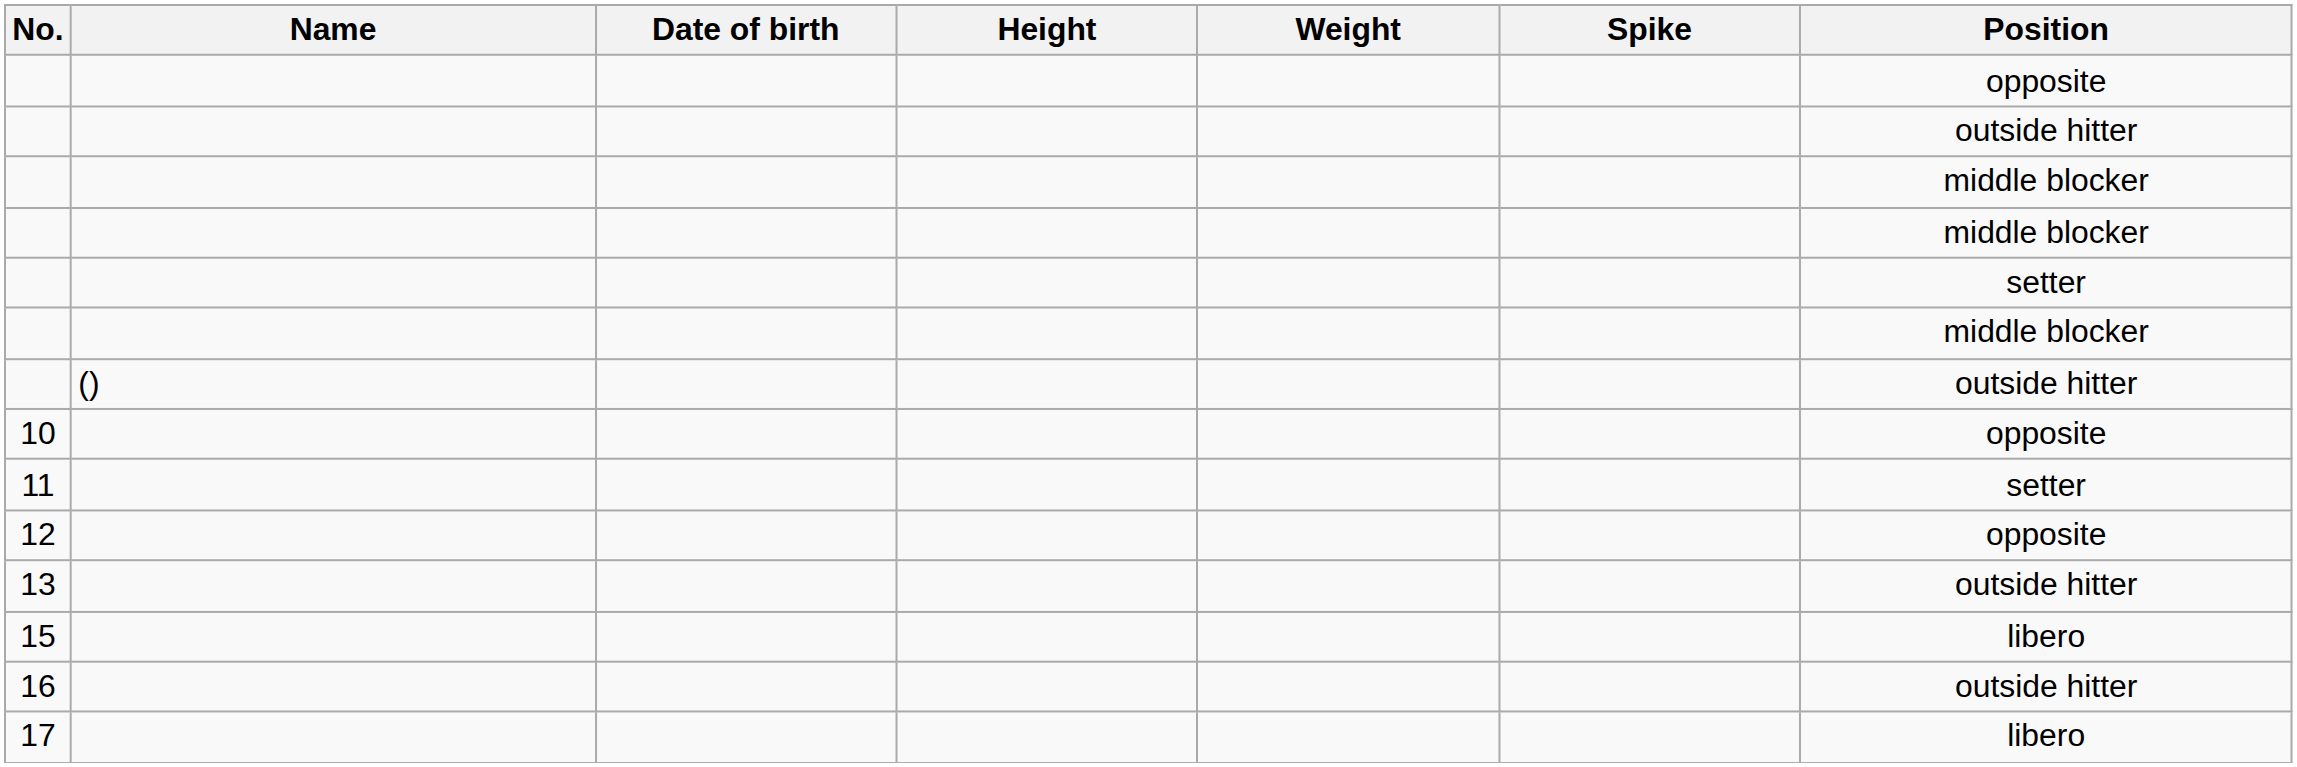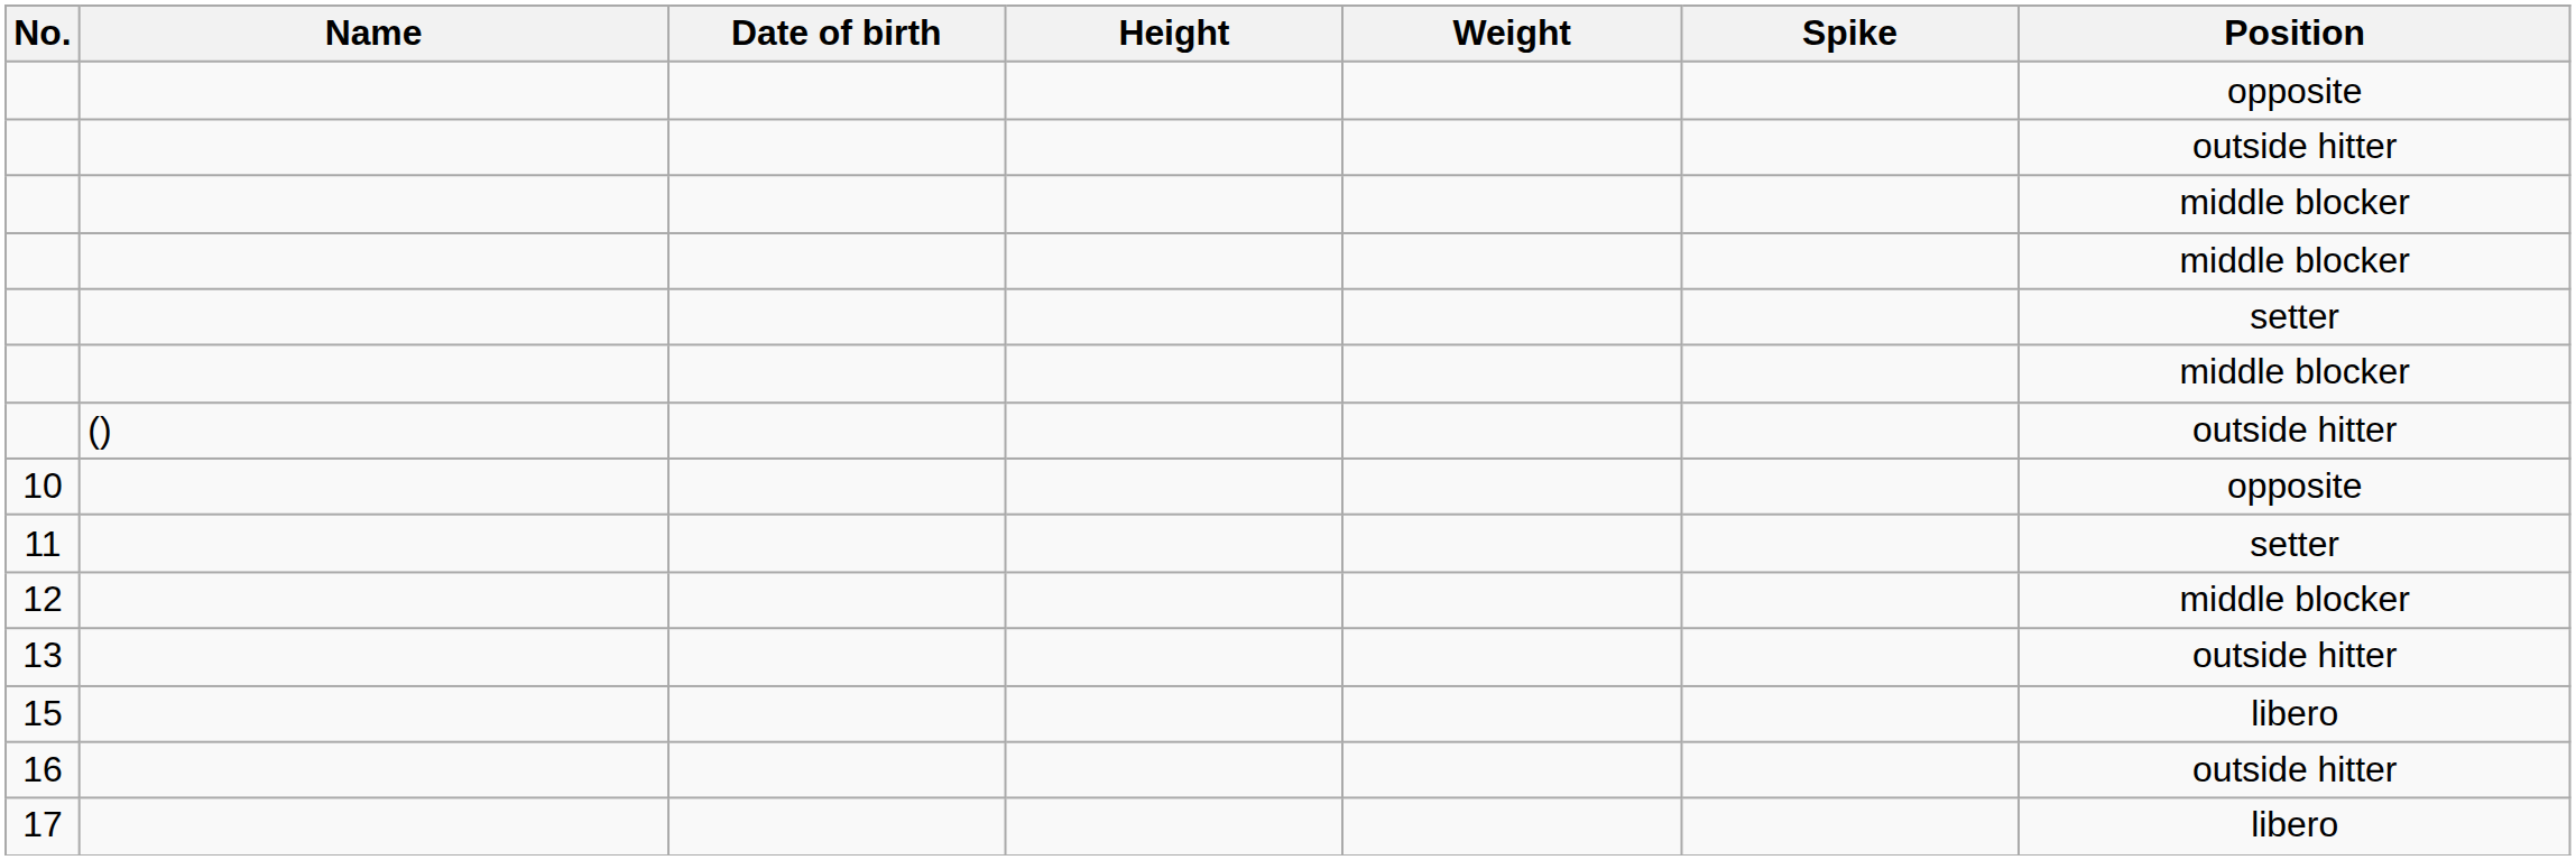 <table class="wikitable sortable" style="font-size:100%; text-align:center;">
 <tr>
 <th>No.</th>
 <th style="width:16em">Name</th>
 <th style="width:9em">Date of birth</th>
 <th style="width:9em">Height</th>
 <th style="width:9em">Weight</th>
 <th style="width:9em">Spike</th>
 <th style="width:15em">Position</th>
 </tr>
 <tr>
 <td></td>
 <td align=left> </td>
 <td align=right></td>
 <td></td>
 <td></td>
 <td></td>
 <td>opposite</td>
 </tr>
 <tr>
 <td></td>
 <td align=left> </td>
 <td align=right></td>
 <td></td>
 <td></td>
 <td></td>
 <td>outside hitter</td>
 </tr>
 <tr>
 <td></td>
 <td align=left> </td>
 <td align=right></td>
 <td></td>
 <td></td>
 <td></td>
 <td>middle blocker</td>
 </tr>
 <tr>
 <td></td>
 <td align=left> </td>
 <td align=right></td>
 <td></td>
 <td></td>
 <td></td>
 <td>middle blocker</td>
 </tr>
 <tr>
 <td></td>
 <td align=left> </td>
 <td align=right></td>
 <td></td>
 <td></td>
 <td></td>
 <td>setter</td>
 </tr>
 <tr>
 <td></td>
 <td align=left> </td>
 <td align=right></td>
 <td></td>
 <td></td>
 <td></td>
 <td>middle blocker</td>
 </tr>
 <tr>
 <td></td>
 <td align=left>  ()</td>
 <td align=right></td>
 <td></td>
 <td></td>
 <td></td>
 <td>outside hitter</td>
 </tr>
 <tr>
 <td>10</td>
 <td align=left> </td>
 <td align=right></td>
 <td></td>
 <td></td>
 <td></td>
 <td>opposite</td>
 </tr>
 <tr>
 <td>11</td>
 <td align=left> </td>
 <td align=right></td>
 <td></td>
 <td></td>
 <td></td>
 <td>setter</td>
 </tr>
 <tr>
 <td>12</td>
 <td align=left> </td>
 <td align=right></td>
 <td></td>
 <td></td>
 <td></td>
-<td>opposite</td>
+<td>middle blocker</td>
 </tr>
 <tr>
 <td>13</td>
 <td align=left> </td>
 <td align=right></td>
 <td></td>
 <td></td>
 <td></td>
 <td>outside hitter</td>
 </tr>
 <tr>
 <td>15</td>
 <td align=left> </td>
 <td align=right></td>
 <td></td>
 <td></td>
 <td></td>
 <td>libero</td>
 </tr>
 <tr>
 <td>16</td>
 <td align=left> </td>
 <td align=right></td>
 <td></td>
 <td></td>
 <td></td>
 <td>outside hitter</td>
 </tr>
 <tr>
 <td>17</td>
 <td align=left> </td>
 <td align=right></td>
 <td></td>
 <td></td>
 <td></td>
 <td>libero</td>
 </tr>
 <tr>
 </tr>
 </table>
